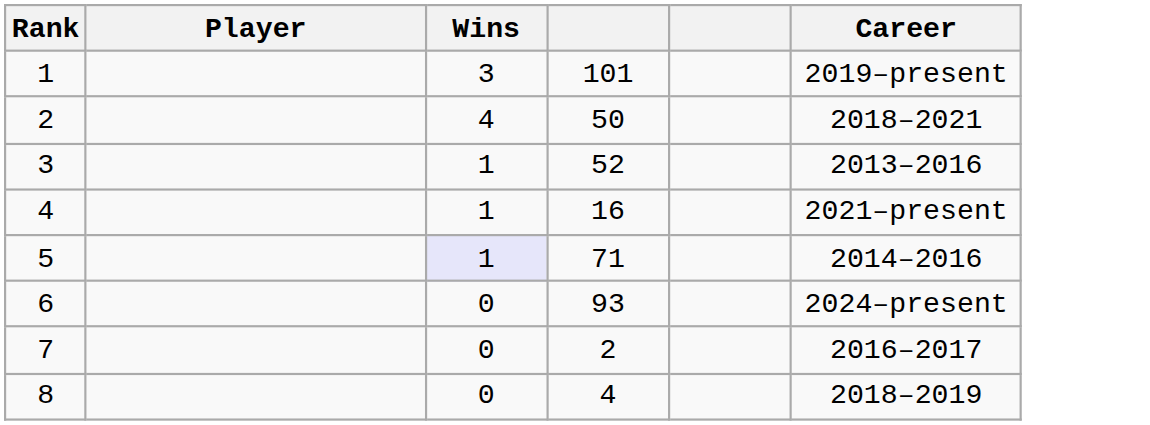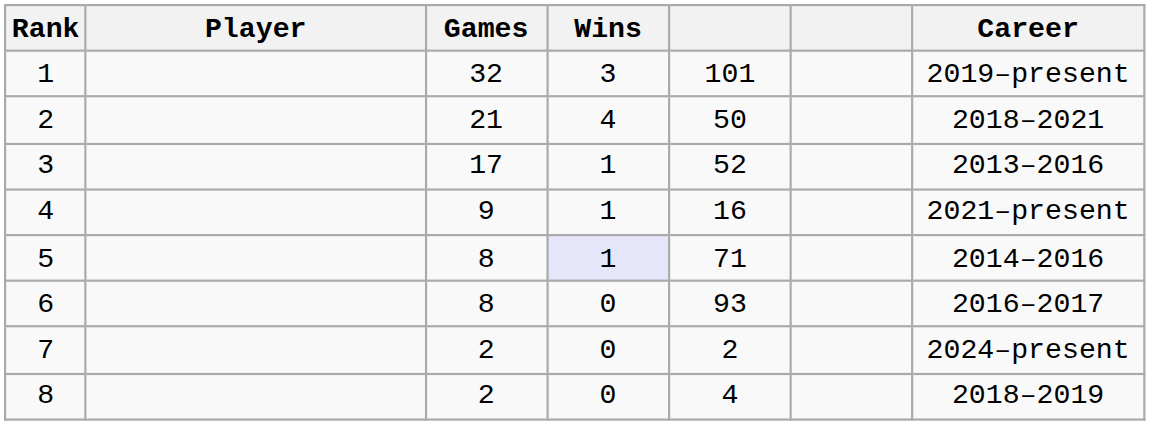 <table class="wikitable sortable" style="font-size:100%; text-align:center;">
 <tr>
 <th width=30px>Rank</th>
 <th width=150px>Player</th>
+<th width=50px>Games</th>
 <th width=50px>Wins</th>
 <th width=50px></th>
 <th width=50px></th>
 <th width=100px>Career</th>
 </tr>
 <tr>
 <td>1</td>
 <td style="text-align:left;"><strong></strong></td>
+<td>32</td>
 <td>3</td>
 <td>101</td>
 <td></td>
 <td>2019–present</td>
 </tr>
 <tr>
 <td>2</td>
 <td style="text-align:left;"></td>
+<td>21</td>
 <td>4</td>
 <td>50</td>
 <td></td>
 <td>2018–2021</td>
 </tr>
 <tr>
 <td>3</td>
 <td style="text-align:left;"></td>
+<td>17</td>
 <td>1</td>
 <td>52</td>
 <td></td>
 <td>2013–2016</td>
 </tr>
 <tr>
 <td>4</td>
 <td style="text-align:left;"><strong></strong></td>
+<td>9</td>
 <td>1</td>
 <td>16</td>
 <td></td>
 <td>2021–present</td>
 </tr>
 <tr>
 <td>5</td>
 <td style="text-align:left;"></td>
+<td>8</td>
 <td style="background: lavender;">1</td>
 <td>71</td>
 <td></td>
 <td>2014–2016</td>
 </tr>
 <tr>
 <td>6</td>
 <td style="text-align:left;"></td>
+<td>8</td>
 <td>0</td>
 <td>93</td>
+<td></td>
+<td>2016–2017</td>
+</tr>
+<tr>
+<td>7</td>
+<td style="text-align:left;"><strong></strong></td>
+<td>2</td>
+<td>0</td>
+<td>2</td>
 <td></td>
 <td>2024–present</td>
 </tr>
 <tr>
-<td>7</td>
-<td style="text-align:left;"><strong></strong></td>
-<td>0</td>
-<td>2</td>
-<td></td>
-<td>2016–2017</td>
-</tr>
-<tr>
 <td>8</td>
 <td style="text-align:left;"></td>
+<td>2</td>
 <td>0</td>
 <td>4</td>
 <td></td>
 <td>2018–2019</td>
 </tr>
 </table>
